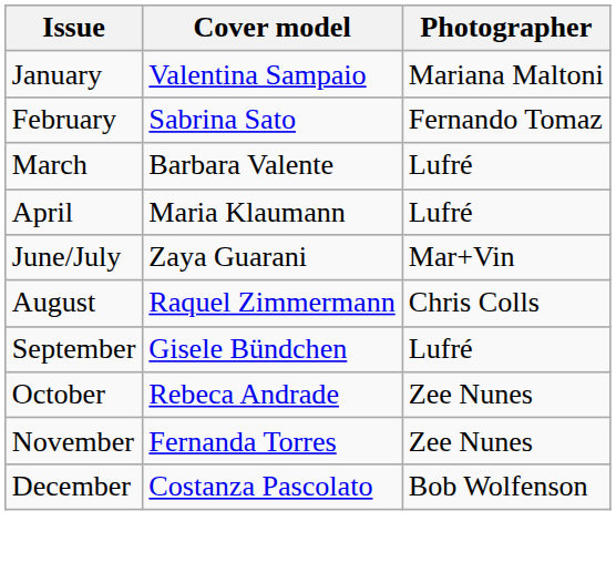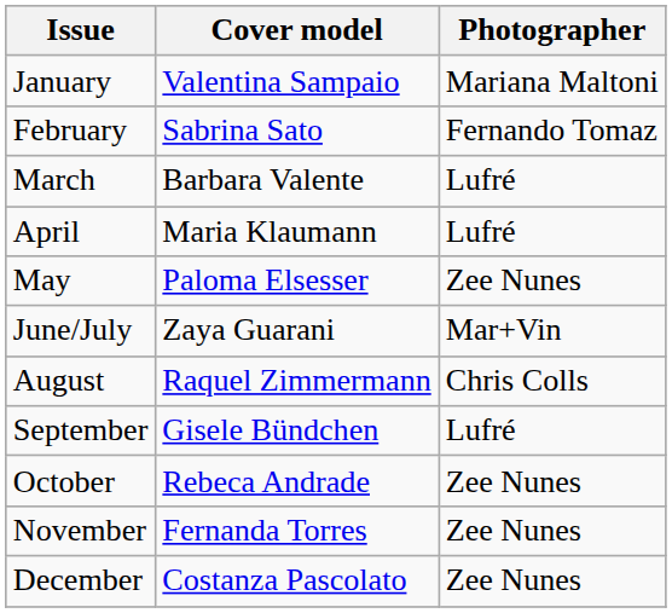 <table class="wikitable">
 <tr>
 <th>Issue</th>
 <th>Cover model</th>
 <th>Photographer</th>
 </tr>
 <tr>
 <td>January</td>
 <td><a href='#'>Valentina Sampaio</a></td>
 <td>Mariana Maltoni</td>
 </tr>
 <tr>
 <td>February</td>
 <td><a href='#'>Sabrina Sato</a></td>
 <td>Fernando Tomaz</td>
 </tr>
 <tr>
 <td>March</td>
 <td>Barbara Valente</td>
 <td>Lufré</td>
 </tr>
 <tr>
 <td>April</td>
 <td>Maria Klaumann</td>
 <td>Lufré</td>
+</tr>
+<tr>
+<td>May</td>
+<td><a href='#'>Paloma Elsesser</a></td>
+<td>Zee Nunes</td>
 </tr>
 <tr>
 <td>June/July</td>
 <td>Zaya Guarani</td>
 <td>Mar+Vin</td>
 </tr>
 <tr>
 <td>August</td>
 <td><a href='#'>Raquel Zimmermann</a></td>
 <td>Chris Colls</td>
 </tr>
 <tr>
 <td>September</td>
 <td><a href='#'>Gisele Bündchen</a></td>
 <td>Lufré</td>
 </tr>
 <tr>
 <td>October</td>
 <td><a href='#'>Rebeca Andrade</a></td>
 <td>Zee Nunes</td>
 </tr>
 <tr>
 <td>November</td>
 <td><a href='#'>Fernanda Torres</a></td>
 <td>Zee Nunes</td>
 </tr>
 <tr>
 <td>December</td>
 <td><a href='#'>Costanza Pascolato</a></td>
-<td>Bob Wolfenson</td>
+<td>Zee Nunes</td>
 </tr>
 </table>
